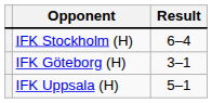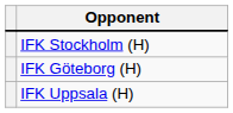 <table class="wikitable plainrowheaders" style="text-align:center;margin-left:1em;float:right;clear:right;min-width:226px">
 <tr>
 <th scope="col"></th>
 <th scope="col">Opponent</th>
-<th scope="col">Result</th>
 </tr>
 <tr style="border-top:2px solid black">
 <th scope="row" style="text-align:center"></th>
 <td align="left"><a href='#'>IFK Stockholm</a> (H)</td>
-<td>6–4</td>
 </tr>
 <tr>
 <th scope="row" style="text-align:center"></th>
 <td align="left"><a href='#'>IFK Göteborg</a> (H)</td>
-<td>3–1</td>
 </tr>
 <tr>
 <th scope="row" style="text-align:center"></th>
 <td align="left"><a href='#'>IFK Uppsala</a> (H)</td>
-<td>5–1</td>
 </tr>
 </table>
